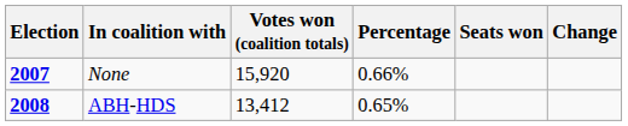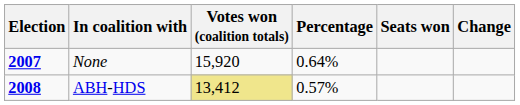 <table class="wikitable">
 <tr>
 <th>Election</th>
 <th>In coalition with</th>
 <th>Votes won<br><small>(coalition totals)</small></th>
 <th>Percentage</th>
 <th>Seats won</th>
 <th>Change</th>
 </tr>
 <tr>
 <td><a href='#'><strong>2007</strong></a></td>
 <td><em>None</em></td>
 <td>15,920</td>
-<td>0.66%</td>
+<td>0.64%</td>
 <td></td>
 <td></td>
 </tr>
 <tr>
 <td><a href='#'><strong>2008</strong></a></td>
 <td><a href='#'>ABH</a>-<a href='#'>HDS</a></td>
-<td>13,412</td>
-<td>0.65%</td>
+<td style="background: khaki;">13,412</td>
+<td>0.57%</td>
 <td></td>
 <td></td>
 </tr>
 </table>
